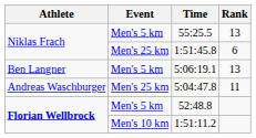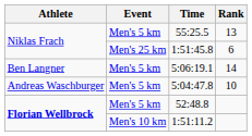 <table class="wikitable" style="font-size:90%">
 <tr>
 <th>Athlete</th>
 <th>Event</th>
 <th>Time</th>
 <th>Rank</th>
 </tr>
 <tr align="center">
 <td align="left" rowspan=2><a href='#'>Niklas Frach</a></td>
 <td align="left"><a href='#'>Men's 5 km</a></td>
 <td>55:25.5</td>
 <td>13</td>
 </tr>
 <tr align="center">
 <td align="left"><a href='#'>Men's 25 km</a></td>
 <td>1:51:45.8</td>
 <td>6</td>
 </tr>
 <tr align="center">
 <td align="left"><a href='#'>Ben Langner</a></td>
 <td align="left"><a href='#'>Men's 5 km</a></td>
 <td>5:06:19.1</td>
-<td>13</td>
+<td>14</td>
 </tr>
 <tr align="center">
 <td align="left"><a href='#'>Andreas Waschburger</a></td>
-<td align="left"><a href='#'>Men's 25 km</a></td>
+<td align="left"><a href='#'>Men's 5 km</a></td>
 <td>5:04:47.8</td>
-<td>11</td>
+<td>10</td>
 </tr>
 <tr align="center">
 <td rowspan="2" align="left"><strong><a href='#'>Florian Wellbrock</a></strong></td>
 <td align="left"><a href='#'>Men's 5 km</a></td>
 <td>52:48.8</td>
 <td></td>
 </tr>
 <tr align="center">
 <td align="left"><a href='#'>Men's 10 km</a></td>
 <td>1:51:11.2</td>
 <td></td>
 </tr>
 </table>
